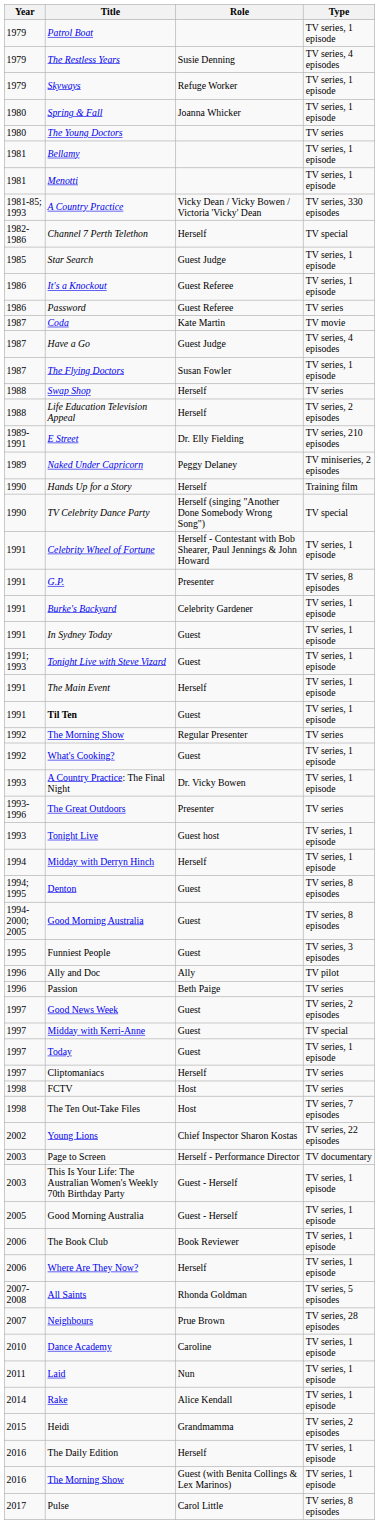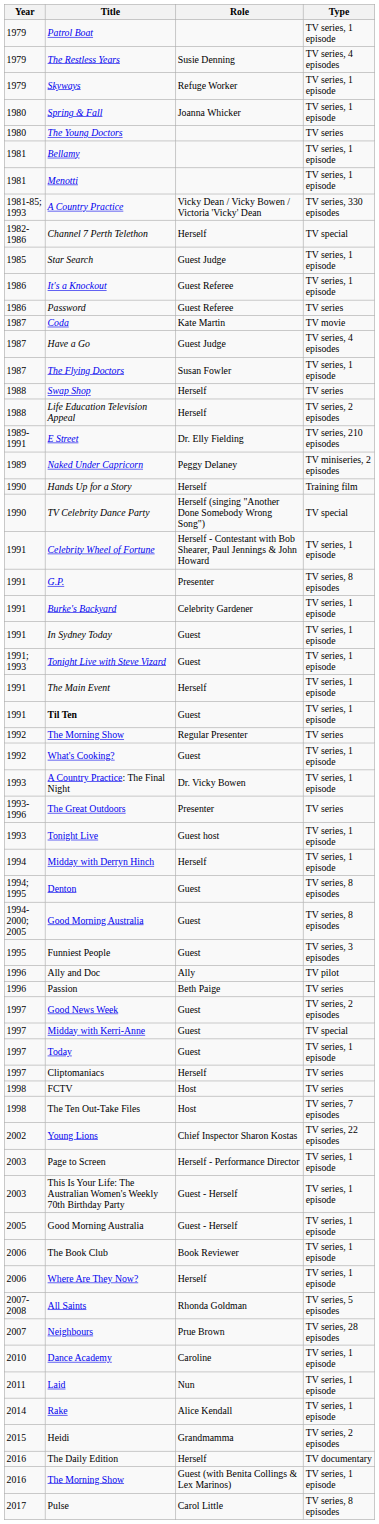 <table class="wikitable">
 <tr>
 <th>Year</th>
 <th>Title</th>
 <th>Role</th>
 <th>Type</th>
 </tr>
 <tr>
 <td>1979</td>
 <td><em><a href='#'>Patrol Boat</a></em></td>
 <td></td>
 <td>TV series, 1 episode</td>
 </tr>
 <tr>
 <td>1979</td>
 <td><em><a href='#'>The Restless Years</a></em></td>
 <td>Susie Denning</td>
 <td>TV series, 4 episodes</td>
 </tr>
 <tr>
 <td>1979</td>
 <td><em><a href='#'>Skyways</a></em></td>
 <td>Refuge Worker</td>
 <td>TV series, 1 episode</td>
 </tr>
 <tr>
 <td>1980</td>
 <td><em><a href='#'>Spring & Fall</a></em></td>
 <td>Joanna Whicker</td>
 <td>TV series, 1 episode</td>
 </tr>
 <tr>
 <td>1980</td>
 <td><em><a href='#'>The Young Doctors</a></em></td>
 <td></td>
 <td>TV series</td>
 </tr>
 <tr>
 <td>1981</td>
 <td><em><a href='#'>Bellamy</a></em></td>
 <td></td>
 <td>TV series, 1 episode</td>
 </tr>
 <tr>
 <td>1981</td>
 <td><em><a href='#'>Menotti</a></em></td>
 <td></td>
 <td>TV series, 1 episode</td>
 </tr>
 <tr>
 <td>1981-85; 1993</td>
 <td><em><a href='#'>A Country Practice</a></em></td>
 <td>Vicky Dean / Vicky Bowen / Victoria 'Vicky' Dean</td>
 <td>TV series, 330 episodes</td>
 </tr>
 <tr>
 <td>1982-1986</td>
 <td><em>Channel 7 Perth Telethon</em></td>
 <td>Herself</td>
 <td>TV special</td>
 </tr>
 <tr>
 <td>1985</td>
 <td><em>Star Search</em></td>
 <td>Guest Judge</td>
 <td>TV series, 1 episode</td>
 </tr>
 <tr>
 <td>1986</td>
 <td><em><a href='#'>It's a Knockout</a></em></td>
 <td>Guest Referee</td>
 <td>TV series, 1 episode</td>
 </tr>
 <tr>
 <td>1986</td>
 <td><em>Password</em></td>
 <td>Guest Referee</td>
 <td>TV series</td>
 </tr>
 <tr>
 <td>1987</td>
 <td><em><a href='#'>Coda</a></em></td>
 <td>Kate Martin</td>
 <td>TV movie</td>
 </tr>
 <tr>
 <td>1987</td>
 <td><em>Have a Go</em></td>
 <td>Guest Judge</td>
 <td>TV series, 4 episodes</td>
 </tr>
 <tr>
 <td>1987</td>
 <td><em><a href='#'>The Flying Doctors</a></em></td>
 <td>Susan Fowler</td>
 <td>TV series, 1 episode</td>
 </tr>
 <tr>
 <td>1988</td>
 <td><em><a href='#'>Swap Shop</a></em></td>
 <td>Herself</td>
 <td>TV series</td>
 </tr>
 <tr>
 <td>1988</td>
 <td><em>Life Education Television Appeal</em></td>
 <td>Herself</td>
 <td>TV series, 2 episodes</td>
 </tr>
 <tr>
 <td>1989-1991</td>
 <td><em><a href='#'>E Street</a></em></td>
 <td>Dr. Elly Fielding</td>
 <td>TV series, 210 episodes</td>
 </tr>
 <tr>
 <td>1989</td>
 <td><em><a href='#'>Naked Under Capricorn</a></em></td>
 <td>Peggy Delaney</td>
 <td>TV miniseries, 2 episodes</td>
 </tr>
 <tr>
 <td>1990</td>
 <td><em>Hands Up for a Story</em></td>
 <td>Herself</td>
 <td>Training film</td>
 </tr>
 <tr>
 <td>1990</td>
 <td><em>TV Celebrity Dance Party</em></td>
 <td>Herself (singing "Another Done Somebody Wrong Song")</td>
 <td>TV special</td>
 </tr>
 <tr>
 <td>1991</td>
 <td><em><a href='#'>Celebrity Wheel of Fortune</a></em></td>
 <td>Herself - Contestant with Bob Shearer, Paul Jennings & John Howard</td>
 <td>TV series, 1 episode</td>
 </tr>
 <tr>
 <td>1991</td>
 <td><em><a href='#'>G.P.</a></em></td>
 <td>Presenter</td>
 <td>TV series, 8 episodes</td>
 </tr>
 <tr>
 <td>1991</td>
 <td><em><a href='#'>Burke's Backyard</a></em></td>
 <td>Celebrity Gardener</td>
 <td>TV series, 1 episode</td>
 </tr>
 <tr>
 <td>1991</td>
 <td><em>In Sydney Today</em></td>
 <td>Guest</td>
 <td>TV series, 1 episode</td>
 </tr>
 <tr>
 <td>1991; 1993</td>
 <td><em><a href='#'>Tonight Live with Steve Vizard</a></em></td>
 <td>Guest</td>
 <td>TV series, 1 episode</td>
 </tr>
 <tr>
 <td>1991</td>
 <td><em>The Main Event</em></td>
 <td>Herself</td>
 <td>TV series, 1 episode</td>
 </tr>
 <tr>
 <td>1991</td>
 <td><strong>Til Ten<em></td>
 <td>Guest</td>
 <td>TV series, 1 episode</td>
 </tr>
 <tr>
 <td>1992</td>
 <td></em><a href='#'>The Morning Show</a><em></td>
 <td>Regular Presenter</td>
 <td>TV series</td>
 </tr>
 <tr>
 <td>1992</td>
 <td></em><a href='#'>What's Cooking?</a><em></td>
 <td>Guest</td>
 <td>TV series, 1 episode</td>
 </tr>
 <tr>
 <td>1993</td>
 <td></em><a href='#'>A Country Practice</a>: The Final Night<em></td>
 <td>Dr. Vicky Bowen</td>
 <td>TV series, 1 episode</td>
 </tr>
 <tr>
 <td>1993-1996</td>
 <td></em><a href='#'>The Great Outdoors</a><em></td>
 <td>Presenter</td>
 <td>TV series</td>
 </tr>
 <tr>
 <td>1993</td>
 <td></em><a href='#'>Tonight Live</a><em></td>
 <td>Guest host</td>
 <td>TV series, 1 episode</td>
 </tr>
 <tr>
 <td>1994</td>
 <td></em><a href='#'>Midday with Derryn Hinch</a><em></td>
 <td>Herself</td>
 <td>TV series, 1 episode</td>
 </tr>
 <tr>
 <td>1994; 1995</td>
 <td></em><a href='#'>Denton</a><em></td>
 <td>Guest</td>
 <td>TV series, 8 episodes</td>
 </tr>
 <tr>
 <td>1994-2000; 2005</td>
 <td></em><a href='#'>Good Morning Australia</a><em></td>
 <td>Guest</td>
 <td>TV series, 8 episodes</td>
 </tr>
 <tr>
 <td>1995</td>
 <td></em>Funniest People<em></td>
 <td>Guest</td>
 <td>TV series, 3 episodes</td>
 </tr>
 <tr>
 <td>1996</td>
 <td></em>Ally and Doc<em></td>
 <td>Ally</td>
 <td>TV pilot</td>
 </tr>
 <tr>
 <td>1996</td>
 <td></em>Passion<em></td>
 <td>Beth Paige</td>
 <td>TV series</td>
 </tr>
 <tr>
 <td>1997</td>
 <td></em><a href='#'>Good News Week</a><em></td>
 <td>Guest</td>
 <td>TV series, 2 episodes</td>
 </tr>
 <tr>
 <td>1997</td>
 <td></em><a href='#'>Midday with Kerri-Anne</a><em></td>
 <td>Guest</td>
 <td>TV special</td>
 </tr>
 <tr>
 <td>1997</td>
 <td></em><a href='#'>Today</a><em></td>
 <td>Guest</td>
 <td>TV series, 1 episode</td>
 </tr>
 <tr>
 <td>1997</td>
 <td></em>Cliptomaniacs<em></td>
 <td>Herself</td>
 <td>TV series</td>
 </tr>
 <tr>
 <td>1998</td>
 <td></em>FCTV<em></td>
 <td>Host</td>
 <td>TV series</td>
 </tr>
 <tr>
 <td>1998</td>
 <td></em>The Ten Out-Take Files<em></td>
 <td>Host</td>
 <td>TV series, 7 episodes</td>
 </tr>
 <tr>
 <td>2002</td>
 <td></em><a href='#'>Young Lions</a><em></td>
 <td>Chief Inspector Sharon Kostas</td>
 <td>TV series, 22 episodes</td>
 </tr>
 <tr>
 <td>2003</td>
 <td></em>Page to Screen<em></td>
 <td>Herself - Performance Director</td>
-<td>TV documentary</td>
+<td>TV series, 1 episode</td>
 </tr>
 <tr>
 <td>2003</td>
 <td></em>This Is Your Life: The Australian Women's Weekly 70th Birthday Party<em></td>
 <td>Guest - Herself</td>
 <td>TV series, 1 episode</td>
 </tr>
 <tr>
 <td>2005</td>
 <td></em>Good Morning Australia<em></td>
 <td>Guest - Herself</td>
 <td>TV series, 1 episode</td>
 </tr>
 <tr>
 <td>2006</td>
 <td></em>The Book Club<em></td>
 <td>Book Reviewer</td>
 <td>TV series, 1 episode</td>
 </tr>
 <tr>
 <td>2006</td>
 <td></em><a href='#'>Where Are They Now?</a><em></td>
 <td>Herself</td>
 <td>TV series, 1 episode</td>
 </tr>
 <tr>
 <td>2007-2008</td>
 <td></em><a href='#'>All Saints</a><em></td>
 <td>Rhonda Goldman</td>
 <td>TV series, 5 episodes</td>
 </tr>
 <tr>
 <td>2007</td>
 <td></em><a href='#'>Neighbours</a><em></td>
 <td>Prue Brown</td>
 <td>TV series, 28 episodes</td>
 </tr>
 <tr>
 <td>2010</td>
 <td></em><a href='#'>Dance Academy</a><em></td>
 <td>Caroline</td>
 <td>TV series, 1 episode</td>
 </tr>
 <tr>
 <td>2011</td>
 <td></em><a href='#'>Laid</a><em></td>
 <td>Nun</td>
 <td>TV series, 1 episode</td>
 </tr>
 <tr>
 <td>2014</td>
 <td></em><a href='#'>Rake</a><em></td>
 <td>Alice Kendall</td>
 <td>TV series, 1 episode</td>
 </tr>
 <tr>
 <td>2015</td>
 <td></em>Heidi<em></td>
 <td>Grandmamma</td>
 <td>TV series, 2 episodes</td>
 </tr>
 <tr>
 <td>2016</td>
 <td></em>The Daily Edition<em></td>
 <td>Herself</td>
-<td>TV series, 1 episode</td>
+<td>TV documentary</td>
 </tr>
 <tr>
 <td>2016</td>
 <td></em><a href='#'>The Morning Show</a><em></td>
 <td>Guest (with Benita Collings & Lex Marinos)</td>
 <td>TV series, 1 episode</td>
 </tr>
 <tr>
 <td>2017</td>
 <td></em>Pulse<em></td>
 <td>Carol Little</td>
 <td>TV series, 8 episodes</td>
 </tr>
 </table>
